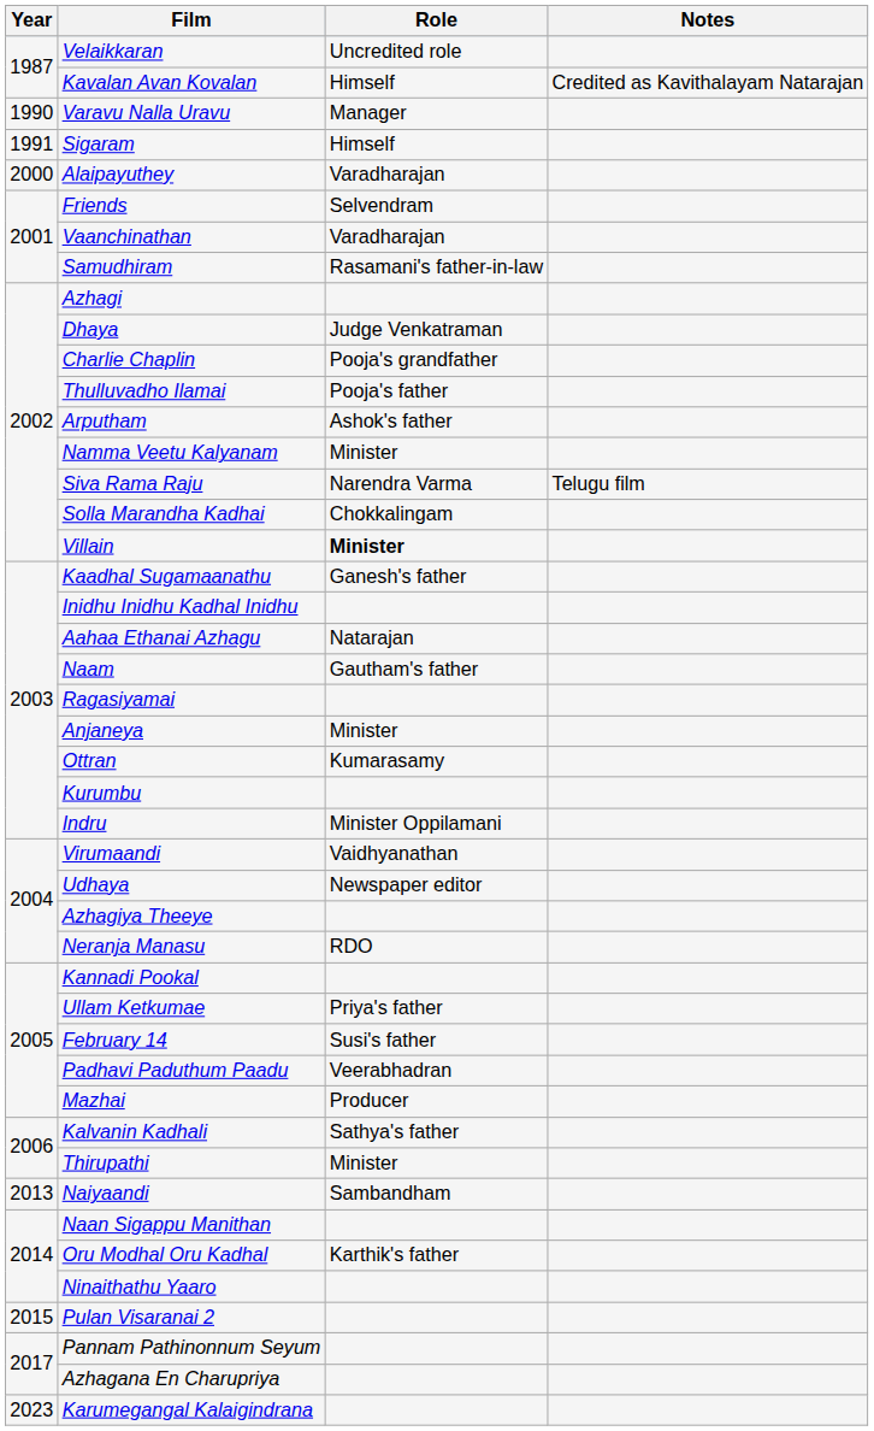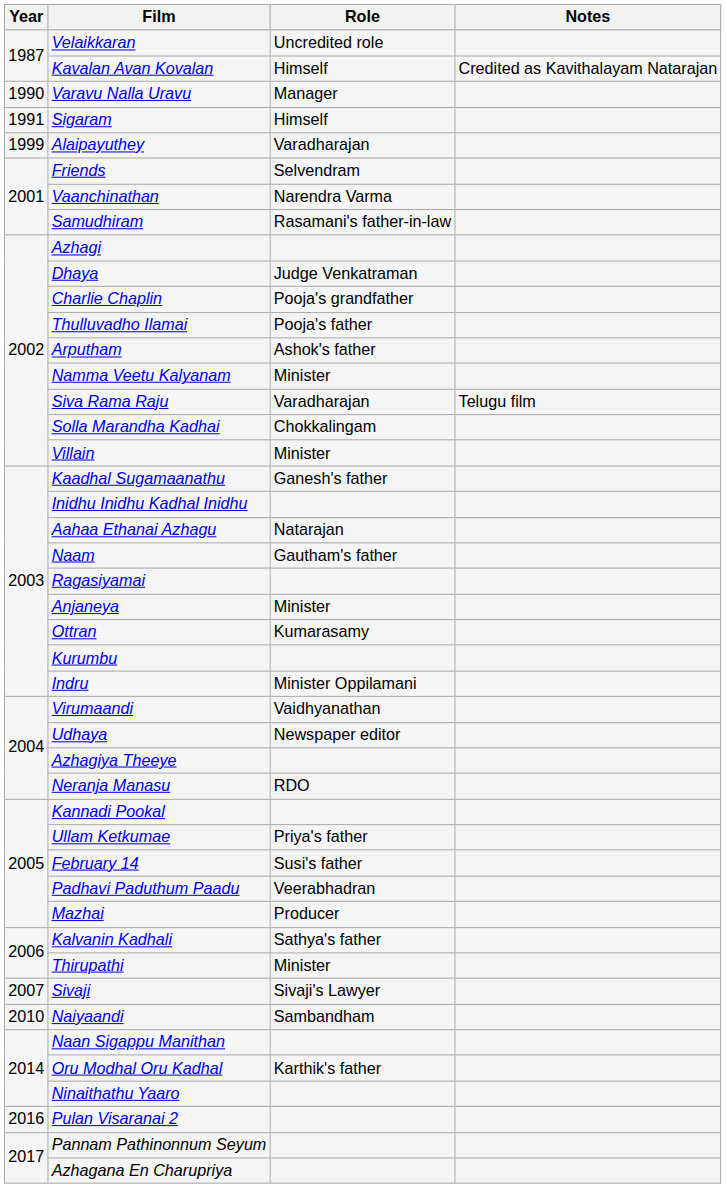 <table class="wikitable sortable" style="background:#f5f5f5;">
 <tr style="background:#B0C4DE;">
 <th>Year</th>
 <th>Film</th>
 <th>Role</th>
 <th class=unsortable>Notes</th>
 </tr>
 <tr>
 <td rowspan="2">1987</td>
 <td><em><a href='#'>Velaikkaran</a></em></td>
 <td>Uncredited role</td>
 <td></td>
 </tr>
 <tr>
 <td><em><a href='#'>Kavalan Avan Kovalan</a></em></td>
 <td>Himself</td>
 <td>Credited as Kavithalayam Natarajan</td>
 </tr>
 <tr>
 <td>1990</td>
 <td><em><a href='#'>Varavu Nalla Uravu</a></em></td>
 <td>Manager</td>
 <td></td>
 </tr>
 <tr>
 <td>1991</td>
 <td><em><a href='#'>Sigaram</a></em></td>
 <td>Himself</td>
 <td></td>
 </tr>
 <tr>
-<td>2000</td>
+<td>1999</td>
 <td><em><a href='#'>Alaipayuthey</a></em></td>
 <td>Varadharajan</td>
 <td></td>
 </tr>
 <tr>
 <td rowspan="3">2001</td>
 <td><em><a href='#'>Friends</a></em></td>
 <td>Selvendram</td>
 <td></td>
 </tr>
 <tr>
 <td><em><a href='#'>Vaanchinathan</a></em></td>
-<td>Varadharajan</td>
+<td>Narendra Varma</td>
 <td></td>
 </tr>
 <tr>
 <td><em><a href='#'>Samudhiram</a></em></td>
 <td>Rasamani's father-in-law</td>
 <td></td>
 </tr>
 <tr>
 <td rowspan="9">2002</td>
 <td><em><a href='#'>Azhagi</a></em></td>
 <td></td>
 <td></td>
 </tr>
 <tr>
 <td><em><a href='#'>Dhaya</a></em></td>
 <td>Judge Venkatraman</td>
 <td></td>
 </tr>
 <tr>
 <td><em><a href='#'>Charlie Chaplin</a></em></td>
 <td>Pooja's grandfather</td>
 <td></td>
 </tr>
 <tr>
 <td><em><a href='#'>Thulluvadho Ilamai</a></em></td>
 <td>Pooja's father</td>
 <td></td>
 </tr>
 <tr>
 <td><em><a href='#'>Arputham</a></em></td>
 <td>Ashok's father</td>
 <td></td>
 </tr>
 <tr>
 <td><em><a href='#'>Namma Veetu Kalyanam</a></em></td>
 <td>Minister</td>
 <td></td>
 </tr>
 <tr>
 <td><em><a href='#'>Siva Rama Raju</a></em></td>
-<td>Narendra Varma</td>
+<td>Varadharajan</td>
 <td>Telugu film</td>
 </tr>
 <tr>
 <td><em><a href='#'>Solla Marandha Kadhai</a></em></td>
 <td>Chokkalingam</td>
 <td></td>
 </tr>
 <tr>
 <td><em><a href='#'>Villain</a></em></td>
-<td><strong>Minister</strong></td>
+<td>Minister</td>
 <td></td>
 </tr>
 <tr>
 <td rowspan="9">2003</td>
 <td><em><a href='#'>Kaadhal Sugamaanathu</a></em></td>
 <td>Ganesh's father</td>
 <td></td>
 </tr>
 <tr>
 <td><em><a href='#'>Inidhu Inidhu Kadhal Inidhu</a></em></td>
 <td></td>
 <td></td>
 </tr>
 <tr>
 <td><em><a href='#'>Aahaa Ethanai Azhagu</a></em></td>
 <td>Natarajan</td>
 <td></td>
 </tr>
 <tr>
 <td><em><a href='#'>Naam</a></em></td>
 <td>Gautham's father</td>
 <td></td>
 </tr>
 <tr>
 <td><em><a href='#'>Ragasiyamai</a></em></td>
 <td></td>
 <td></td>
 </tr>
 <tr>
 <td><em><a href='#'>Anjaneya</a></em></td>
 <td>Minister</td>
 <td></td>
 </tr>
 <tr>
 <td><em><a href='#'>Ottran</a></em></td>
 <td>Kumarasamy</td>
 <td></td>
 </tr>
 <tr>
 <td><em><a href='#'>Kurumbu</a></em></td>
 <td></td>
 <td></td>
 </tr>
 <tr>
 <td><em><a href='#'>Indru</a></em></td>
 <td>Minister Oppilamani</td>
 <td></td>
 </tr>
 <tr>
 <td rowspan="4">2004</td>
 <td><em><a href='#'>Virumaandi</a></em></td>
 <td>Vaidhyanathan</td>
 <td></td>
 </tr>
 <tr>
 <td><em><a href='#'>Udhaya</a></em></td>
 <td>Newspaper editor</td>
 <td></td>
 </tr>
 <tr>
 <td><em><a href='#'>Azhagiya Theeye</a></em></td>
 <td></td>
 <td></td>
 </tr>
 <tr>
 <td><em><a href='#'>Neranja Manasu</a></em></td>
 <td>RDO</td>
 <td></td>
 </tr>
 <tr>
 <td rowspan="5">2005</td>
 <td><em><a href='#'>Kannadi Pookal</a></em></td>
 <td></td>
 <td></td>
 </tr>
 <tr>
 <td><em><a href='#'>Ullam Ketkumae</a></em></td>
 <td>Priya's father</td>
 <td></td>
 </tr>
 <tr>
 <td><em><a href='#'>February 14</a></em></td>
 <td>Susi's father</td>
 <td></td>
 </tr>
 <tr>
 <td><em><a href='#'>Padhavi Paduthum Paadu</a></em></td>
 <td>Veerabhadran</td>
 <td></td>
 </tr>
 <tr>
 <td><em><a href='#'>Mazhai</a></em></td>
 <td>Producer</td>
 <td></td>
 </tr>
 <tr>
 <td rowspan="2">2006</td>
 <td><em><a href='#'>Kalvanin Kadhali</a></em></td>
 <td>Sathya's father</td>
 <td></td>
 </tr>
 <tr>
 <td><em><a href='#'>Thirupathi</a></em></td>
 <td>Minister</td>
 <td></td>
 </tr>
 <tr>
-<td>2013</td>
+<td rowspan="1">2007</td>
+<td><em><a href='#'>Sivaji</a></em></td>
+<td>Sivaji's Lawyer</td>
+<td></td>
+</tr>
+<tr>
+<td>2010</td>
 <td><em><a href='#'>Naiyaandi</a></em></td>
 <td>Sambandham</td>
 <td></td>
 </tr>
 <tr>
 <td rowspan="3">2014</td>
 <td><em><a href='#'>Naan Sigappu Manithan</a></em></td>
 <td></td>
 <td></td>
 </tr>
 <tr>
 <td><em><a href='#'>Oru Modhal Oru Kadhal</a></em></td>
 <td>Karthik's father</td>
 <td></td>
 </tr>
 <tr>
 <td><em><a href='#'>Ninaithathu Yaaro</a></em></td>
 <td></td>
 <td></td>
 </tr>
 <tr>
-<td>2015</td>
+<td>2016</td>
 <td><em><a href='#'>Pulan Visaranai 2</a></em></td>
 <td></td>
 <td></td>
 </tr>
 <tr>
 <td rowspan="2">2017</td>
 <td><em>Pannam Pathinonnum Seyum</em></td>
 <td></td>
 <td></td>
 </tr>
 <tr>
 <td><em>Azhagana En Charupriya</em></td>
 <td></td>
 <td></td>
 </tr>
-<tr>
-<td>2023</td>
-<td><em><a href='#'>Karumegangal Kalaigindrana</a></em></td>
-<td></td>
-<td></td>
-</tr>
 </table>
